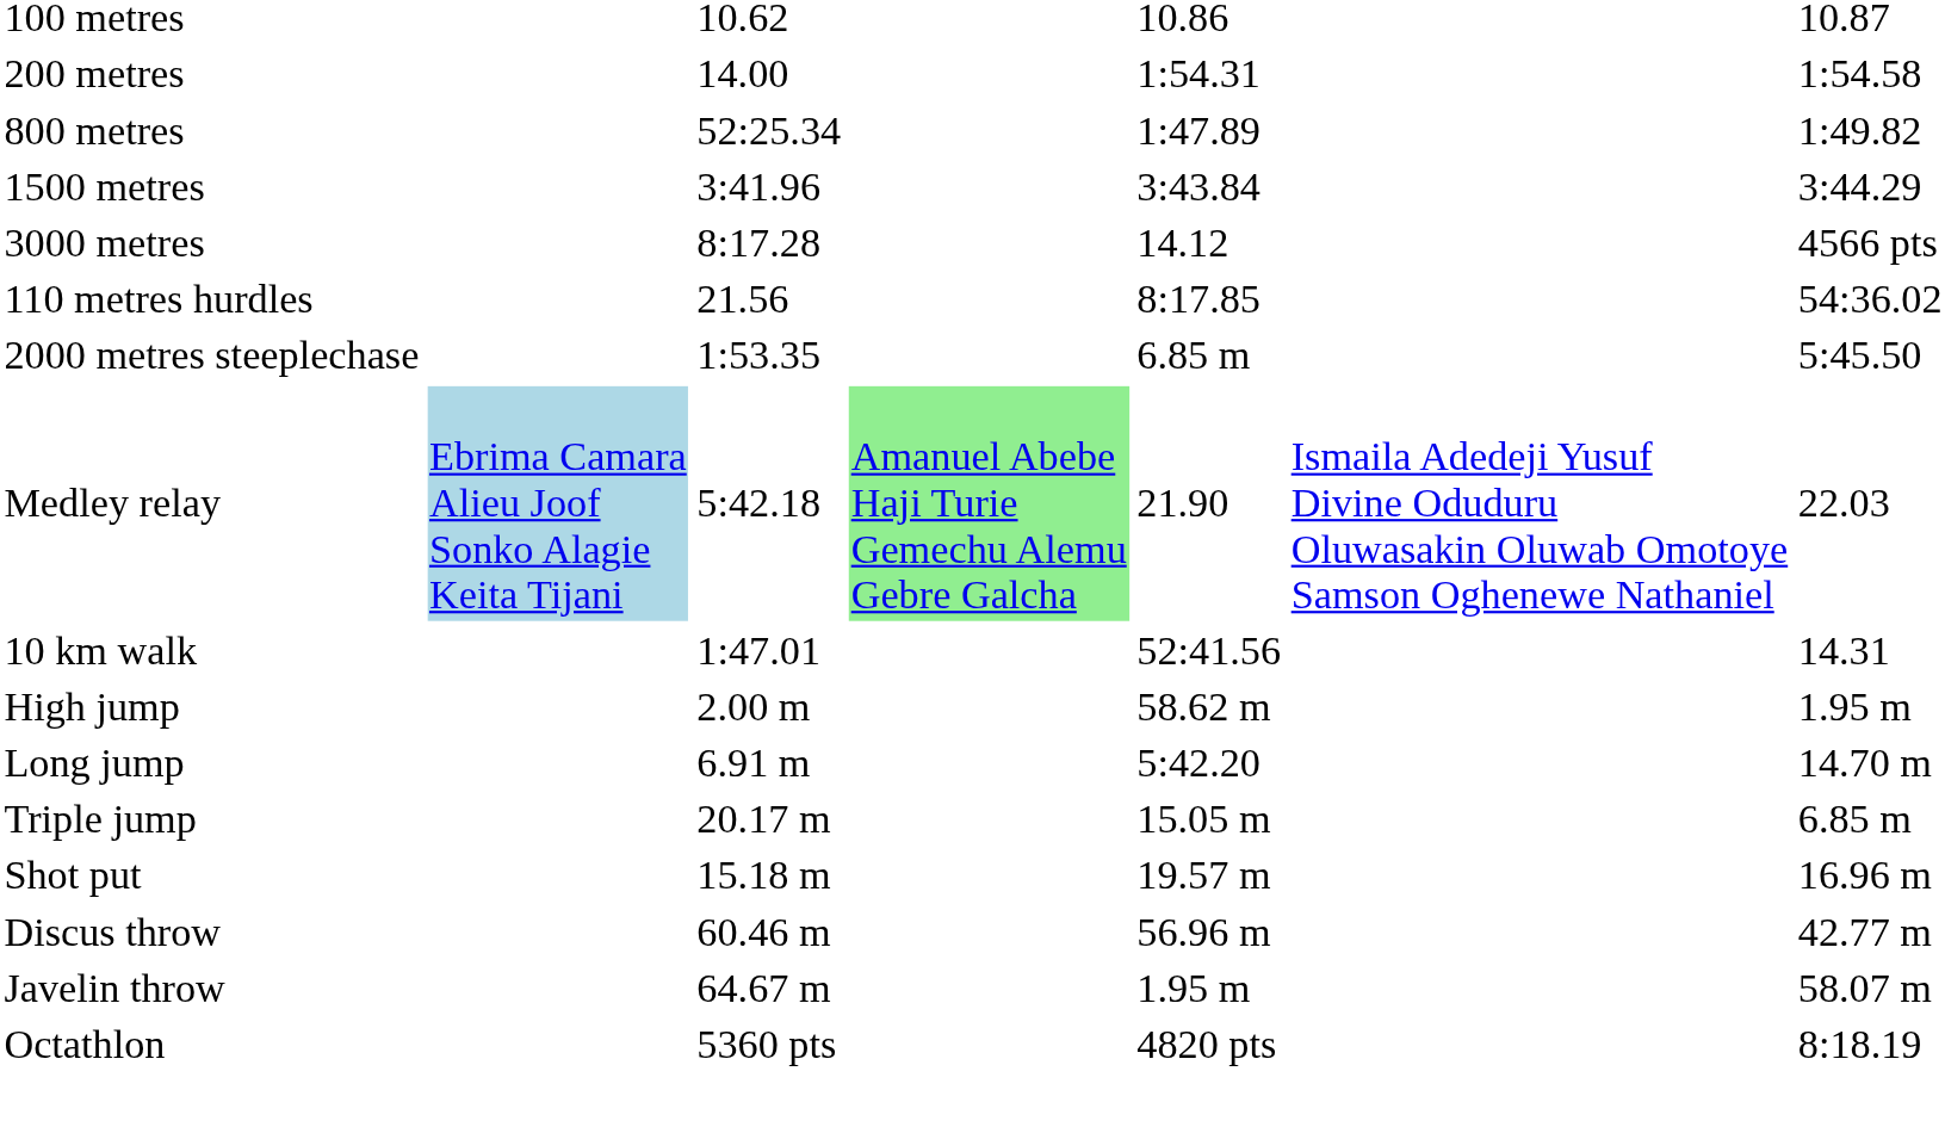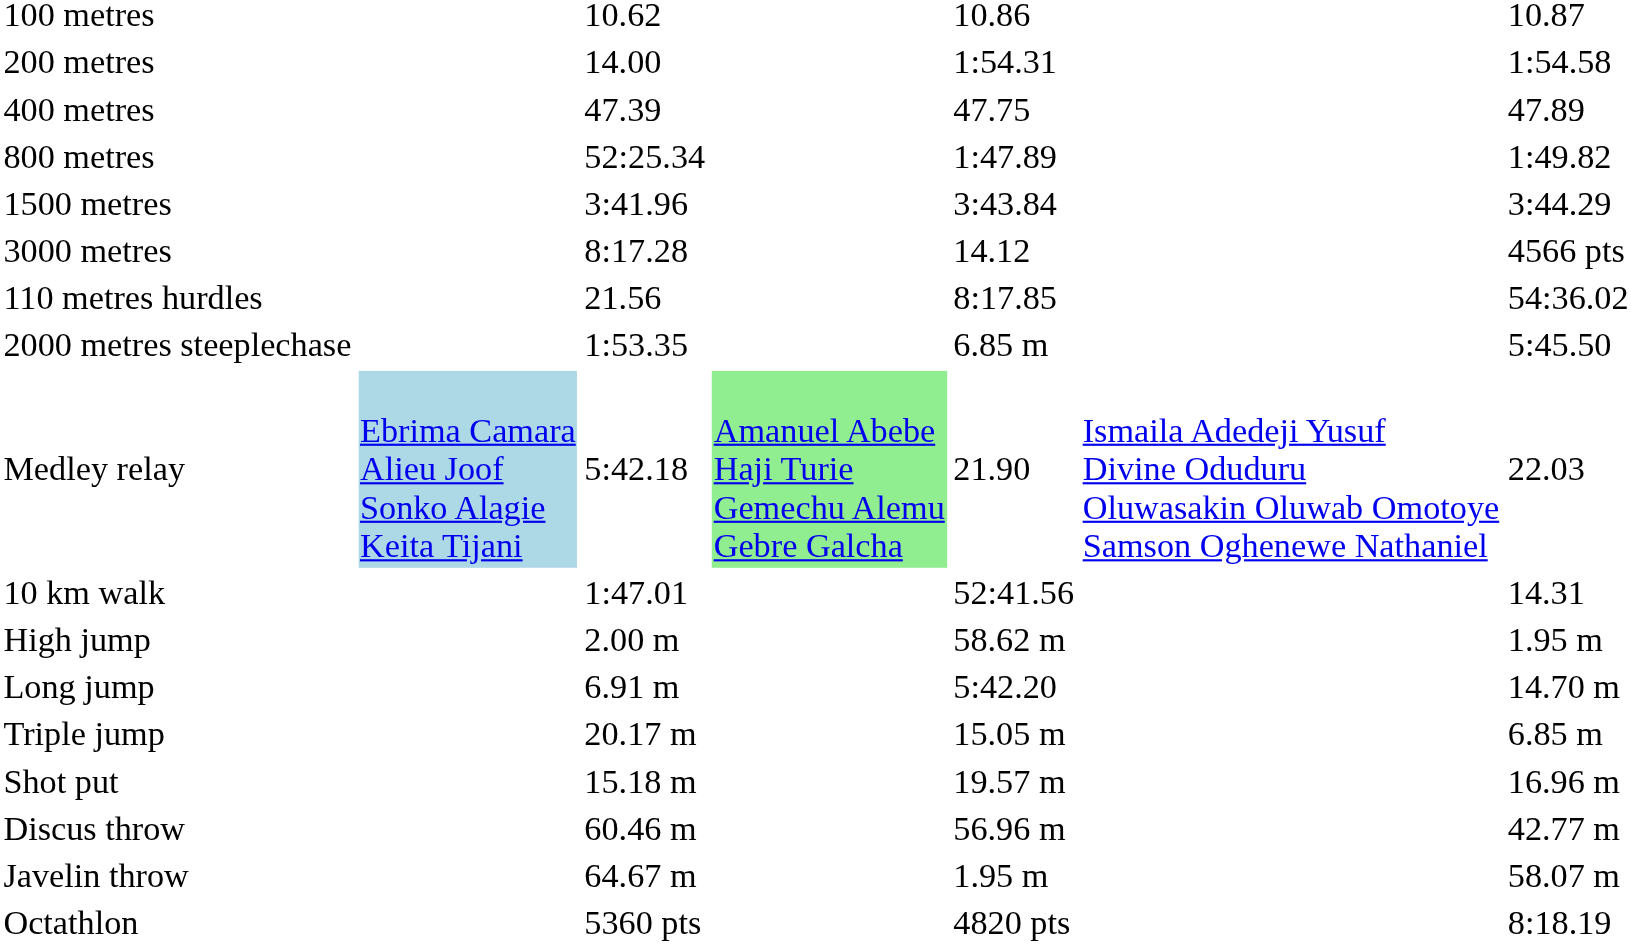 <table>
 <tr>
 <td>100 metres</td>
 <td></td>
 <td>10.62</td>
 <td></td>
 <td>10.86</td>
 <td></td>
 <td>10.87</td>
 </tr>
 <tr>
 <td>200 metres</td>
 <td></td>
 <td>14.00</td>
 <td></td>
 <td>1:54.31</td>
 <td></td>
 <td>1:54.58</td>
+</tr>
+<tr>
+<td>400 metres</td>
+<td></td>
+<td>47.39</td>
+<td></td>
+<td>47.75</td>
+<td></td>
+<td>47.89</td>
 </tr>
 <tr>
 <td>800 metres</td>
 <td></td>
 <td>52:25.34</td>
 <td></td>
 <td>1:47.89</td>
 <td></td>
 <td>1:49.82</td>
 </tr>
 <tr>
 <td>1500 metres</td>
 <td></td>
 <td>3:41.96</td>
 <td></td>
 <td>3:43.84</td>
 <td></td>
 <td>3:44.29</td>
 </tr>
 <tr>
 <td>3000 metres</td>
 <td></td>
 <td>8:17.28</td>
 <td></td>
 <td>14.12</td>
 <td></td>
 <td>4566 pts</td>
 </tr>
 <tr>
 <td>110 metres hurdles</td>
 <td></td>
 <td>21.56</td>
 <td></td>
 <td>8:17.85</td>
 <td></td>
 <td>54:36.02</td>
 </tr>
 <tr>
 <td>2000 metres steeplechase</td>
 <td></td>
 <td>1:53.35</td>
 <td></td>
 <td>6.85 m</td>
 <td></td>
 <td>5:45.50</td>
 </tr>
 <tr>
 <td>Medley relay</td>
 <td style="background: lightblue;"><br><a href='#'>Ebrima Camara</a><br><a href='#'>Alieu Joof</a><br><a href='#'>Sonko Alagie</a><br><a href='#'>Keita Tijani</a></td>
 <td>5:42.18</td>
 <td style="background: lightgreen;"><br><a href='#'>Amanuel Abebe</a><br><a href='#'>Haji Turie</a><br><a href='#'>Gemechu Alemu</a><br><a href='#'>Gebre Galcha</a></td>
 <td>21.90</td>
 <td><br><a href='#'>Ismaila Adedeji Yusuf</a><br><a href='#'>Divine Oduduru</a><br><a href='#'>Oluwasakin Oluwab Omotoye</a><br><a href='#'>Samson Oghenewe Nathaniel</a></td>
 <td>22.03</td>
 </tr>
 <tr>
 <td>10 km walk</td>
 <td></td>
 <td>1:47.01</td>
 <td></td>
 <td>52:41.56</td>
 <td></td>
 <td>14.31</td>
 </tr>
 <tr>
 <td>High jump</td>
 <td></td>
 <td>2.00 m</td>
 <td></td>
 <td>58.62 m</td>
 <td></td>
 <td>1.95 m</td>
 </tr>
 <tr>
 <td>Long jump</td>
 <td></td>
 <td>6.91 m</td>
 <td></td>
 <td>5:42.20</td>
 <td></td>
 <td>14.70 m</td>
 </tr>
 <tr>
 <td>Triple jump</td>
 <td></td>
 <td>20.17 m</td>
 <td></td>
 <td>15.05 m</td>
 <td></td>
 <td>6.85 m</td>
 </tr>
 <tr>
 <td>Shot put</td>
 <td></td>
 <td>15.18 m</td>
 <td></td>
 <td>19.57 m</td>
 <td></td>
 <td>16.96 m</td>
 </tr>
 <tr>
 <td>Discus throw</td>
 <td></td>
 <td>60.46 m</td>
 <td></td>
 <td>56.96 m</td>
 <td></td>
 <td>42.77 m</td>
 </tr>
 <tr>
 <td>Javelin throw</td>
 <td></td>
 <td>64.67 m</td>
 <td></td>
 <td>1.95 m</td>
 <td></td>
 <td>58.07 m</td>
 </tr>
 <tr>
 <td>Octathlon</td>
 <td></td>
 <td>5360 pts</td>
 <td></td>
 <td>4820 pts</td>
 <td></td>
 <td>8:18.19</td>
 </tr>
 </table>
